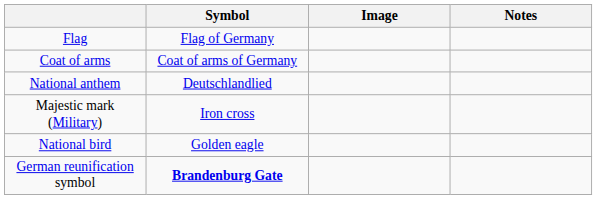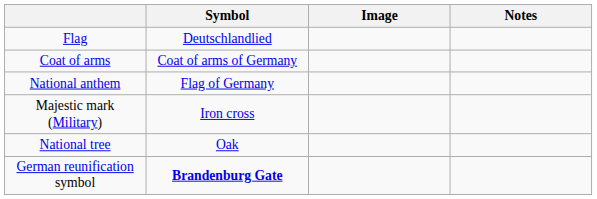 <table class="wikitable" width=70% style="font-size:90%; text-align:center;">
 <tr>
 <th width=80px></th>
 <th width=80px>Symbol</th>
 <th width=80px>Image</th>
 <th width=80px>Notes</th>
 </tr>
 <tr>
 <td><a href='#'>Flag</a></td>
-<td><a href='#'>Flag of Germany</a></td>
+<td><a href='#'>Deutschlandlied</a></td>
 <td></td>
 <td></td>
 </tr>
 <tr>
 <td><a href='#'>Coat of arms</a></td>
 <td><a href='#'>Coat of arms of Germany</a></td>
 <td></td>
 <td></td>
 </tr>
 <tr>
 <td><a href='#'>National anthem</a></td>
-<td><a href='#'>Deutschlandlied</a></td>
+<td><a href='#'>Flag of Germany</a></td>
 <td></td>
 <td></td>
 </tr>
 <tr>
 <td>Majestic mark (<a href='#'>Military</a>)</td>
 <td><a href='#'>Iron cross</a></td>
 <td></td>
 <td></td>
 </tr>
 <tr>
-<td><a href='#'>National bird</a></td>
-<td><a href='#'>Golden eagle</a></td>
+<td><a href='#'>National tree</a></td>
+<td><a href='#'>Oak</a></td>
 <td></td>
 <td></td>
 </tr>
 <tr>
 <td><a href='#'>German reunification</a> symbol</td>
 <td><strong><a href='#'>Brandenburg Gate</a></strong></td>
 <td></td>
 <td></td>
 </tr>
 </table>
